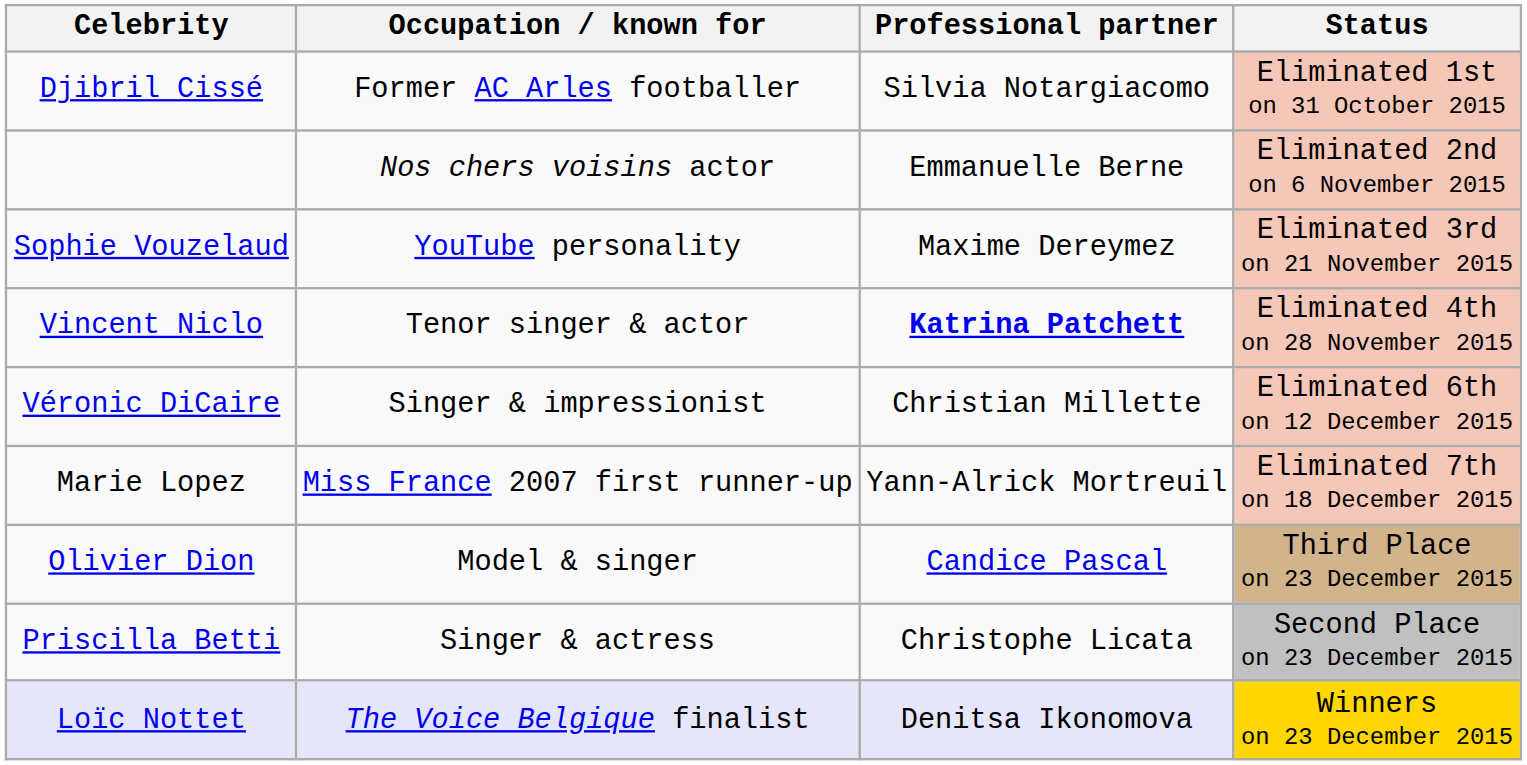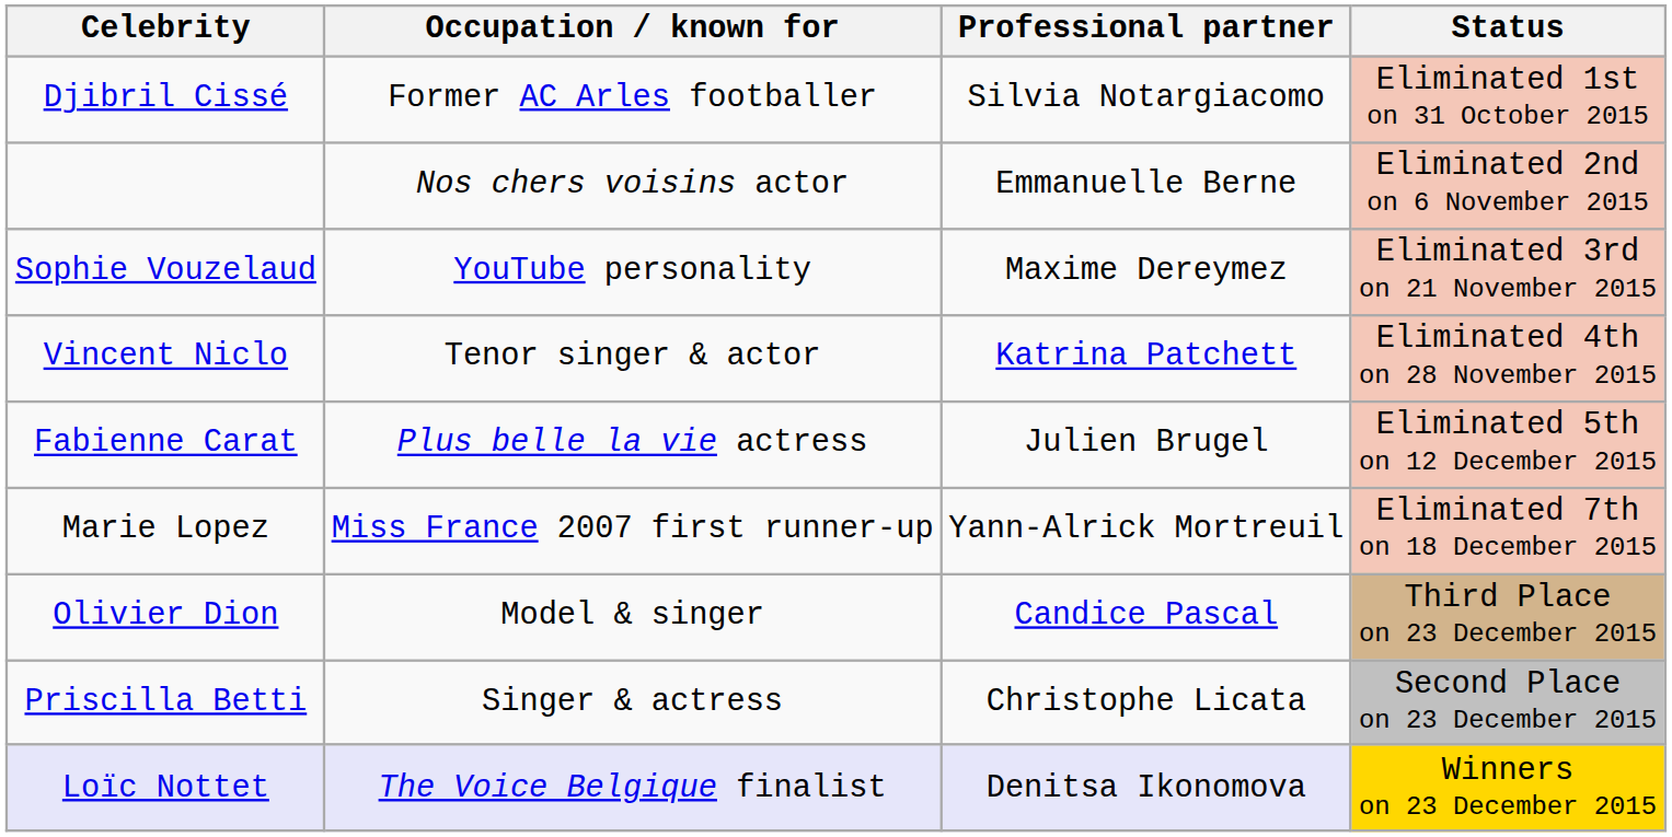 <table class="wikitable sortable" style="margin:auto; text-align:center; font-size:95%;">
 <tr>
 <th>Celebrity</th>
 <th>Occupation / known for</th>
 <th>Professional partner</th>
 <th>Status</th>
 </tr>
 <tr>
 <td><a href='#'>Djibril Cissé</a></td>
 <td>Former <a href='#'>AC Arles</a> footballer</td>
 <td>Silvia Notargiacomo</td>
 <td bgcolor=#f4c7b8>Eliminated 1st <br> <small> on 31 October 2015</small></td>
 </tr>
 <tr>
 <td></td>
 <td><em>Nos chers voisins</em> actor</td>
 <td>Emmanuelle Berne</td>
 <td bgcolor=#f4c7b8>Eliminated 2nd <br> <small> on 6 November 2015</small></td>
 </tr>
 <tr>
 <td><a href='#'>Sophie Vouzelaud</a></td>
 <td><a href='#'>YouTube</a> personality</td>
 <td>Maxime Dereymez</td>
 <td bgcolor=#f4c7b8>Eliminated 3rd <br> <small> on 21 November 2015</small></td>
 </tr>
 <tr>
 <td><a href='#'>Vincent Niclo</a></td>
 <td>Tenor singer & actor</td>
-<td><strong><a href='#'>Katrina Patchett</a></strong></td>
+<td><a href='#'>Katrina Patchett</a></td>
 <td bgcolor=#f4c7b8>Eliminated 4th <br> <small> on 28 November 2015</small></td>
 </tr>
 <tr>
-<td><a href='#'>Véronic DiCaire</a></td>
-<td>Singer & impressionist</td>
-<td>Christian Millette <br><em></em></td>
-<td bgcolor=#f4c7b8>Eliminated 6th <br> <small> on 12 December 2015</small></td>
+<td><a href='#'>Fabienne Carat</a></td>
+<td><em><a href='#'>Plus belle la vie</a></em> actress</td>
+<td>Julien Brugel <br><em></em></td>
+<td bgcolor=#f4c7b8>Eliminated 5th <br> <small> on 12 December 2015</small></td>
 </tr>
 <tr>
 <td>Marie Lopez<br> <small></small></td>
 <td><a href='#'>Miss France</a> 2007 first runner-up</td>
 <td>Yann-Alrick Mortreuil <br><em></em></td>
 <td bgcolor=#f4c7b8>Eliminated 7th <br> <small> on 18 December 2015</small></td>
 </tr>
 <tr>
 <td><a href='#'>Olivier Dion</a></td>
 <td>Model & singer</td>
 <td><a href='#'>Candice Pascal</a> <br><em></em></td>
 <td style="background:tan;">Third Place  <br> <small> on 23 December 2015</small></td>
 </tr>
 <tr>
 <td><a href='#'>Priscilla Betti</a></td>
 <td>Singer & actress</td>
 <td>Christophe Licata <br><em></em></td>
 <td style="background:silver;">Second Place  <br> <small> on 23 December 2015</small></td>
 </tr>
 <tr>
 <td bgcolor="lavender"><a href='#'>Loïc Nottet</a></td>
 <td bgcolor="lavender"><em><a href='#'>The Voice Belgique</a></em> finalist</td>
 <td bgcolor="lavender">Denitsa Ikonomova <br><em></em></td>
 <td style="background:gold;">Winners  <br> <small> on 23 December 2015</small></td>
 </tr>
 </table>
